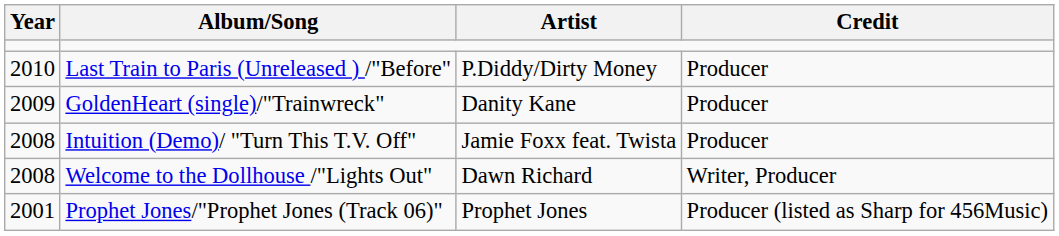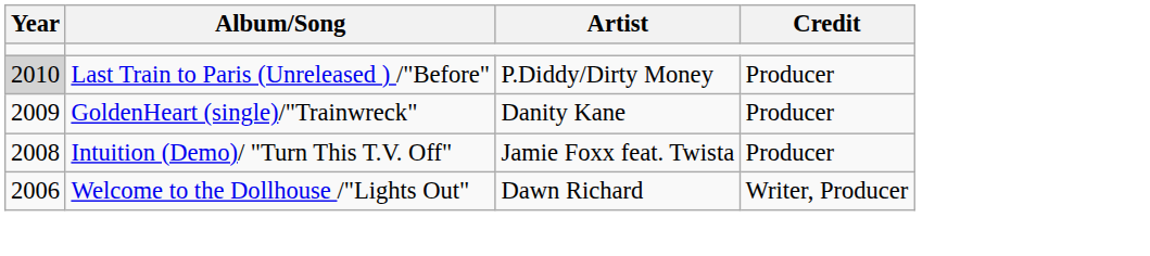 <table class="wikitable">
 <tr>
 <th>Year</th>
 <th>Album/Song</th>
 <th>Artist</th>
 <th>Credit</th>
 </tr>
 <tr>
 <td></td>
 </tr>
 <tr>
-<td>2010</td>
+<td style="background: lightgrey;">2010</td>
 <td><a href='#'>Last Train to Paris (Unreleased ) </a>/"Before"</td>
 <td>P.Diddy/Dirty Money</td>
 <td>Producer</td>
 </tr>
 <tr>
 <td>2009</td>
 <td><a href='#'>GoldenHeart (single)</a>/"Trainwreck"</td>
 <td>Danity Kane</td>
 <td>Producer</td>
 </tr>
 <tr>
 <td>2008</td>
 <td><a href='#'>Intuition (Demo)</a>/ "Turn This T.V. Off"</td>
 <td>Jamie Foxx feat. Twista</td>
 <td>Producer</td>
 </tr>
 <tr>
-<td>2008</td>
+<td>2006</td>
 <td><a href='#'>Welcome to the Dollhouse </a>/"Lights Out"</td>
 <td>Dawn Richard</td>
 <td>Writer, Producer</td>
 </tr>
-<tr>
-<td>2001</td>
-<td><a href='#'>Prophet Jones</a>/"Prophet Jones (Track 06)"</td>
-<td>Prophet Jones</td>
-<td>Producer (listed as Sharp for 456Music)</td>
-</tr>
 </table>
